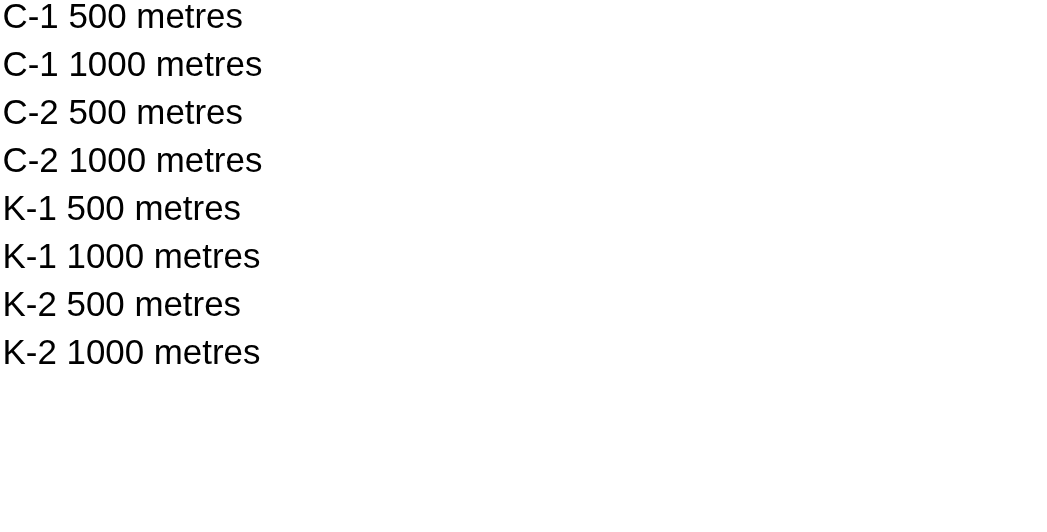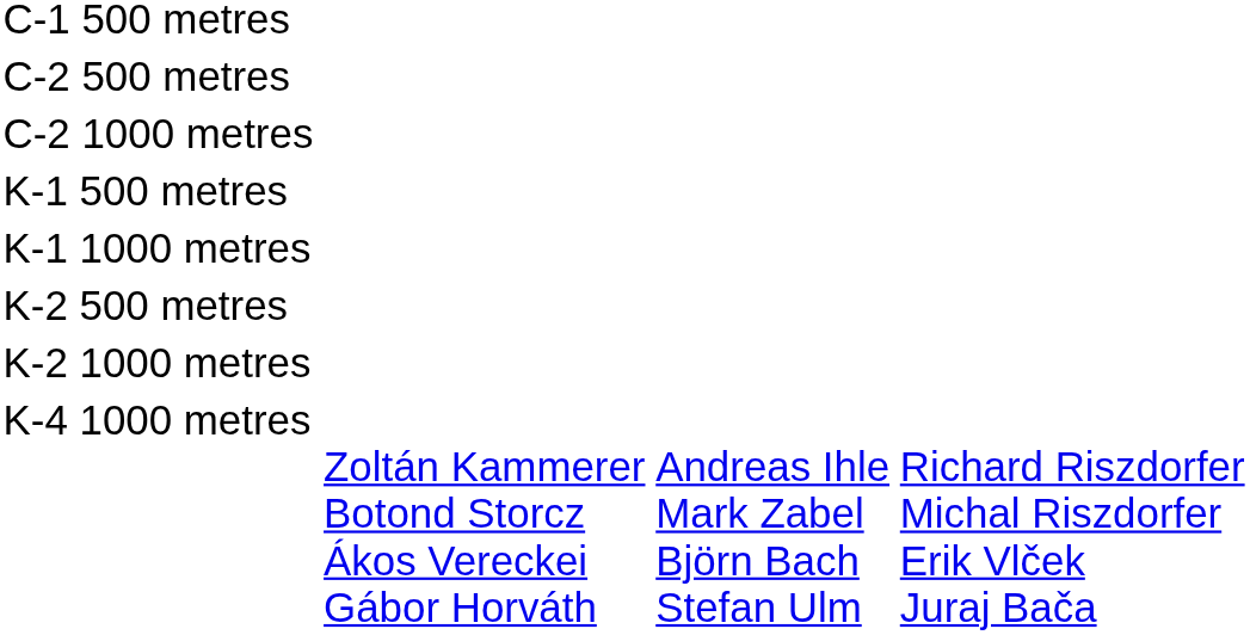 <table>
 <tr valign="top">
 <td>C-1 500 metres<br></td>
-<td></td>
-<td></td>
-<td></td>
-</tr>
-<tr valign="top">
-<td>C-1 1000 metres<br></td>
 <td></td>
 <td></td>
 <td></td>
 </tr>
 <tr valign="top">
 <td>C-2 500 metres<br></td>
 <td></td>
 <td></td>
 <td></td>
 </tr>
 <tr valign="top">
 <td>C-2 1000 metres<br></td>
 <td></td>
 <td></td>
 <td></td>
 </tr>
 <tr valign="top">
 <td>K-1 500 metres<br></td>
 <td></td>
 <td></td>
 <td></td>
 </tr>
 <tr valign="top">
 <td>K-1 1000 metres<br></td>
 <td></td>
 <td></td>
 <td></td>
 </tr>
 <tr valign="top">
 <td>K-2 500 metres<br></td>
 <td></td>
 <td></td>
 <td></td>
 </tr>
 <tr valign="top">
 <td>K-2 1000 metres<br></td>
 <td></td>
 <td></td>
 <td></td>
 </tr>
+<tr valign="top">
+<td>K-4 1000 metres<br></td>
+<td><br><a href='#'>Zoltán Kammerer</a><br><a href='#'>Botond Storcz</a><br><a href='#'>Ákos Vereckei</a><br><a href='#'>Gábor Horváth</a></td>
+<td><br><a href='#'>Andreas Ihle</a><br><a href='#'>Mark Zabel</a><br><a href='#'>Björn Bach</a><br><a href='#'>Stefan Ulm</a></td>
+<td><br><a href='#'>Richard Riszdorfer</a><br><a href='#'>Michal Riszdorfer</a><br><a href='#'>Erik Vlček</a><br><a href='#'>Juraj Bača</a></td>
+</tr>
 </table>
